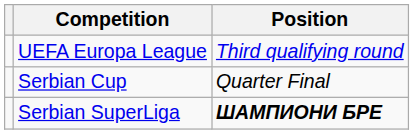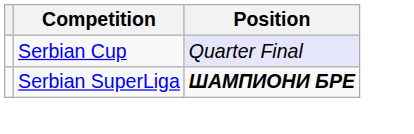 <table class="wikitable">
 <tr>
 <th></th>
 <th>Competition</th>
 <th>Position</th>
 </tr>
 <tr>
 <td></td>
-<td><a href='#'>UEFA Europa League</a></td>
-<td><em><a href='#'>Third qualifying round</a></em></td>
-</tr>
-<tr>
-<td></td>
 <td><a href='#'>Serbian Cup</a></td>
-<td><em>Quarter Final</em></td>
+<td style="background: lavender;"><em>Quarter Final</em></td>
 </tr>
 <tr>
 <td></td>
 <td><a href='#'>Serbian SuperLiga</a></td>
 <td><strong><em>ШАМПИОНИ БРЕ</em></strong></td>
 </tr>
 </table>
